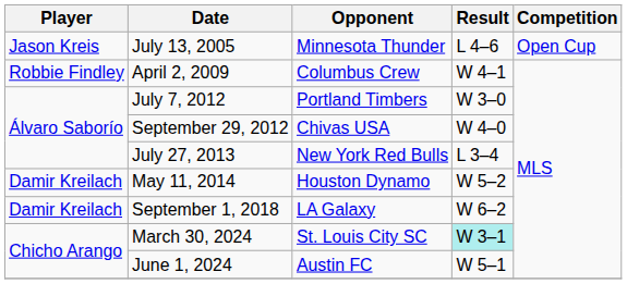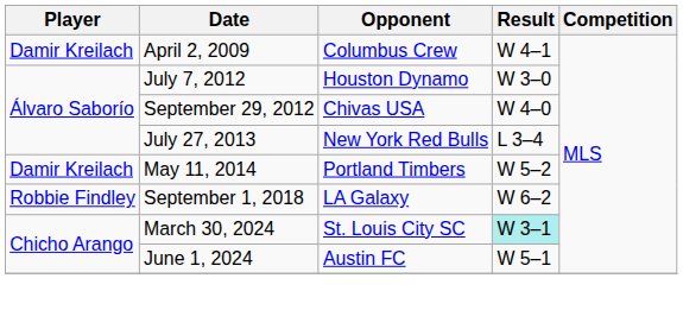 <table class="wikitable sortable">
 <tr>
 <th>Player</th>
 <th>Date</th>
 <th>Opponent</th>
 <th>Result</th>
 <th>Competition</th>
 </tr>
 <tr>
-<td> <a href='#'>Jason Kreis</a></td>
-<td>July 13, 2005</td>
-<td><a href='#'>Minnesota Thunder</a></td>
-<td>L 4–6</td>
-<td><a href='#'>Open Cup</a></td>
-</tr>
-<tr>
-<td> <a href='#'>Robbie Findley</a></td>
+<td> <a href='#'>Damir Kreilach</a></td>
 <td>April 2, 2009</td>
 <td><a href='#'>Columbus Crew</a></td>
 <td>W 4–1</td>
 <td rowspan="8"><a href='#'>MLS</a></td>
 </tr>
 <tr>
 <td rowspan="3"> <a href='#'>Álvaro Saborío</a></td>
 <td>July 7, 2012</td>
-<td><a href='#'>Portland Timbers</a></td>
+<td><a href='#'>Houston Dynamo</a></td>
 <td>W 3–0</td>
 </tr>
 <tr>
 <td>September 29, 2012</td>
 <td><a href='#'>Chivas USA</a></td>
 <td>W 4–0</td>
 </tr>
 <tr>
 <td>July 27, 2013</td>
 <td><a href='#'>New York Red Bulls</a></td>
 <td>L 3–4</td>
 </tr>
 <tr>
 <td> <a href='#'>Damir Kreilach</a></td>
 <td>May 11, 2014</td>
-<td><a href='#'>Houston Dynamo</a></td>
+<td><a href='#'>Portland Timbers</a></td>
 <td>W 5–2</td>
 </tr>
 <tr>
-<td> <a href='#'>Damir Kreilach</a></td>
+<td> <a href='#'>Robbie Findley</a></td>
 <td>September 1, 2018</td>
 <td><a href='#'>LA Galaxy</a></td>
 <td>W 6–2</td>
 </tr>
 <tr>
 <td rowspan="2"> <a href='#'>Chicho Arango</a></td>
 <td>March 30, 2024</td>
 <td><a href='#'>St. Louis City SC</a></td>
 <td style="background: paleturquoise;">W 3–1</td>
 </tr>
 <tr>
 <td>June 1, 2024</td>
 <td><a href='#'>Austin FC</a></td>
 <td>W 5–1</td>
 </tr>
 <tr>
 </tr>
 </table>
